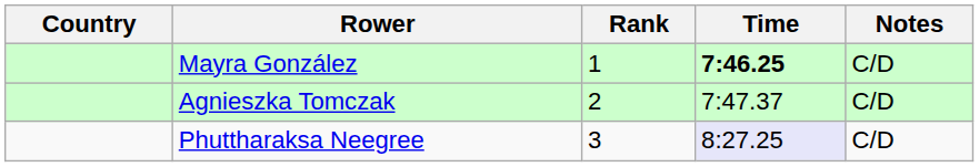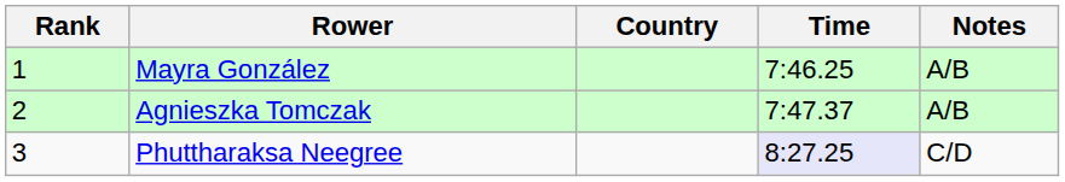 <table class="wikitable sortable" width=50%>
 <tr>
+<th>Rank</th>
+<th>Rower</th>
 <th>Country</th>
-<th>Rower</th>
-<th>Rank</th>
 <th>Time</th>
 <th>Notes</th>
 </tr>
 <tr bgcolor=ccffcc>
+<td>1</td>
+<td><a href='#'>Mayra González</a></td>
 <td></td>
-<td><a href='#'>Mayra González</a></td>
-<td>1</td>
-<td><strong>7:46.25</strong></td>
-<td>C/D</td>
+<td>7:46.25</td>
+<td>A/B</td>
 </tr>
 <tr bgcolor=ccffcc>
+<td>2</td>
+<td><a href='#'>Agnieszka Tomczak</a></td>
 <td></td>
-<td><a href='#'>Agnieszka Tomczak</a></td>
-<td>2</td>
 <td>7:47.37</td>
-<td>C/D</td>
+<td>A/B</td>
 </tr>
 <tr>
+<td>3</td>
+<td><a href='#'>Phuttharaksa Neegree</a></td>
 <td></td>
-<td><a href='#'>Phuttharaksa Neegree</a></td>
-<td>3</td>
 <td style="background: lavender;">8:27.25</td>
 <td>C/D</td>
 </tr>
 </table>
